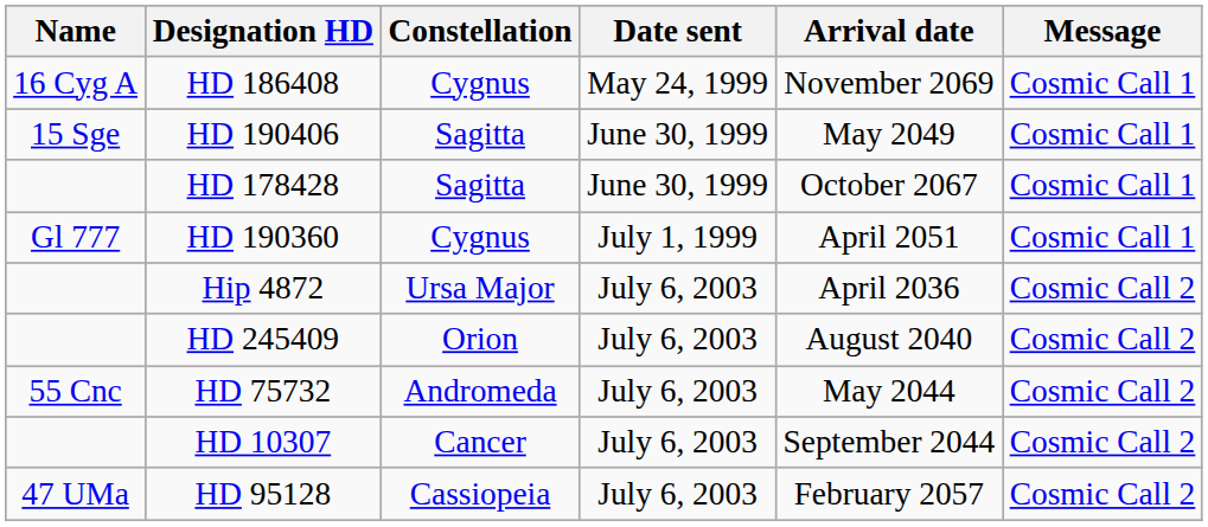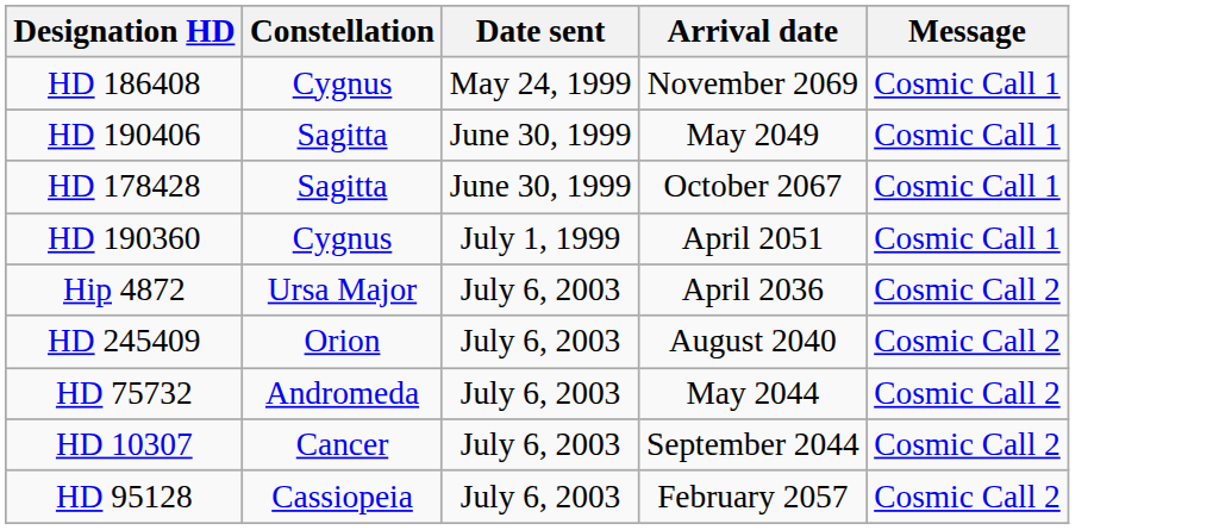 <table class="wikitable">
 <tr>
-<th>Name</th>
 <th>Designation <a href='#'>HD</a></th>
 <th>Constellation</th>
 <th>Date sent</th>
 <th>Arrival date</th>
 <th>Message</th>
 </tr>
 <tr align=center>
-<td><a href='#'>16 Cyg A</a></td>
 <td><a href='#'>HD</a> 186408</td>
 <td><a href='#'>Cygnus</a></td>
 <td>May 24, 1999</td>
 <td>November 2069</td>
 <td><a href='#'>Cosmic Call 1</a></td>
 </tr>
 <tr align=center>
-<td><a href='#'>15 Sge</a></td>
 <td><a href='#'>HD</a> 190406</td>
 <td><a href='#'>Sagitta</a></td>
 <td>June 30, 1999</td>
 <td>May 2049</td>
 <td><a href='#'>Cosmic Call 1</a></td>
 </tr>
 <tr align=center>
-<td></td>
 <td><a href='#'>HD</a> 178428</td>
 <td><a href='#'>Sagitta</a></td>
 <td>June 30, 1999</td>
 <td>October 2067</td>
 <td><a href='#'>Cosmic Call 1</a></td>
 </tr>
 <tr align=center>
-<td><a href='#'>Gl 777</a></td>
 <td><a href='#'>HD</a> 190360</td>
 <td><a href='#'>Cygnus</a></td>
 <td>July 1, 1999</td>
 <td>April 2051</td>
 <td><a href='#'>Cosmic Call 1</a></td>
 </tr>
 <tr align=center>
-<td></td>
 <td><a href='#'>Hip</a> 4872</td>
 <td><a href='#'>Ursa Major</a></td>
 <td>July 6, 2003</td>
 <td>April 2036</td>
 <td><a href='#'>Cosmic Call 2</a></td>
 </tr>
 <tr align=center>
-<td></td>
 <td><a href='#'>HD</a> 245409</td>
 <td><a href='#'>Orion</a></td>
 <td>July 6, 2003</td>
 <td>August 2040</td>
 <td><a href='#'>Cosmic Call 2</a></td>
 </tr>
 <tr align=center>
-<td><a href='#'>55 Cnc</a></td>
 <td><a href='#'>HD</a> 75732</td>
 <td><a href='#'>Andromeda</a></td>
 <td>July 6, 2003</td>
 <td>May 2044</td>
 <td><a href='#'>Cosmic Call 2</a></td>
 </tr>
 <tr align=center>
-<td></td>
 <td><a href='#'>HD 10307</a></td>
 <td><a href='#'>Cancer</a></td>
 <td>July 6, 2003</td>
 <td>September 2044</td>
 <td><a href='#'>Cosmic Call 2</a></td>
 </tr>
 <tr align=center>
-<td><a href='#'>47 UMa</a></td>
 <td><a href='#'>HD</a> 95128</td>
 <td><a href='#'>Cassiopeia</a></td>
 <td>July 6, 2003</td>
 <td>February 2057</td>
 <td><a href='#'>Cosmic Call 2</a></td>
 </tr>
 </table>
